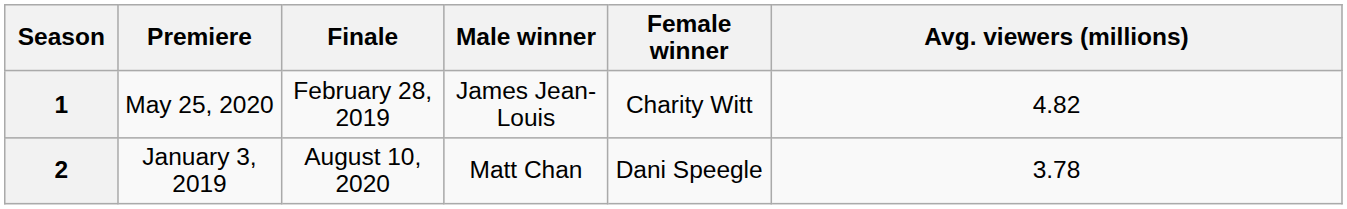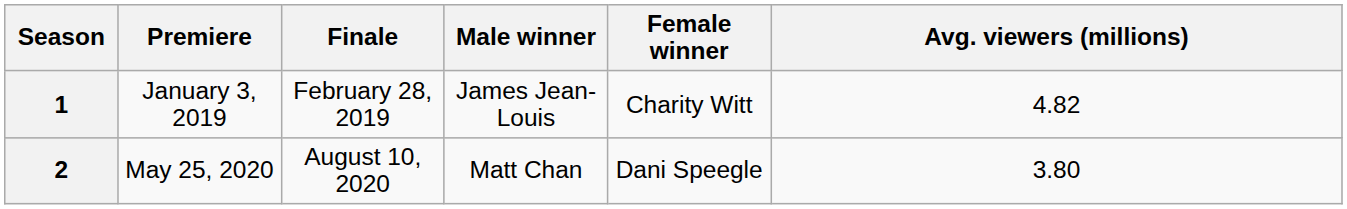 <table class="wikitable" style="text-align:center; font-size:95; width:99%">
 <tr>
 <th width="05%">Season</th>
 <th width="10%">Premiere</th>
 <th width="10%">Finale</th>
 <th width="10%">Male winner</th>
 <th width="10%">Female winner</th>
 <th width="35%">Avg. viewers (millions)</th>
 </tr>
 <tr>
 <th>1</th>
-<td>May 25, 2020</td>
+<td>January 3, 2019</td>
 <td>February 28, 2019</td>
 <td>James Jean-Louis</td>
 <td>Charity Witt</td>
 <td>4.82</td>
 </tr>
 <tr>
 <th>2</th>
-<td>January 3, 2019</td>
+<td>May 25, 2020</td>
 <td>August 10, 2020</td>
 <td>Matt Chan</td>
 <td>Dani Speegle</td>
-<td>3.78</td>
+<td>3.80</td>
 </tr>
 </table>
